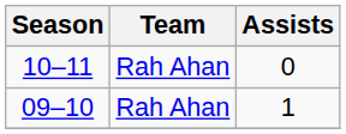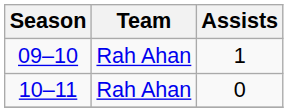 <table class="wikitable" style="text-align: center;">
 <tr>
 <th>Season</th>
 <th>Team</th>
 <th>Assists</th>
 </tr>
 <tr>
+<td><a href='#'>09–10</a></td>
+<td align="left"><a href='#'>Rah Ahan</a></td>
+<td>1</td>
+</tr>
+<tr>
 <td><a href='#'>10–11</a></td>
 <td align="left"><a href='#'>Rah Ahan</a></td>
 <td>0</td>
 </tr>
 <tr>
-<td><a href='#'>09–10</a></td>
-<td align="left"><a href='#'>Rah Ahan</a></td>
-<td>1</td>
-</tr>
-<tr>
 </tr>
 </table>
